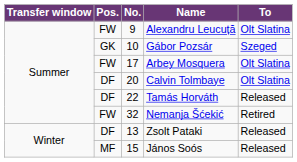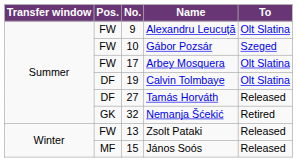 <table class="wikitable plainrowheaders sortable">
 <tr>
 <th style="background:#683675; color:#FFFFFF">Transfer window</th>
 <th style="background:#683675; color:#FFFFFF">Pos.</th>
 <th style="background:#683675; color:#FFFFFF">No.</th>
 <th style="background:#683675; color:#FFFFFF">Name</th>
 <th style="background:#683675; color:#FFFFFF">To</th>
 </tr>
 <tr>
 <td rowspan="6" style="text-align:center;">Summer</td>
 <td style="text-align:center;">FW</td>
 <td style="text-align:center;">9</td>
 <td style="text-align:left;"> <a href='#'>Alexandru Leucuță</a></td>
 <td style="text-align:left;"> <a href='#'>Olt Slatina</a></td>
 </tr>
 <tr>
-<td style="text-align:center;">GK</td>
+<td style="text-align:center;">FW</td>
 <td style="text-align:center;">10</td>
 <td style="text-align:left;"> <a href='#'>Gábor Pozsár</a></td>
 <td style="text-align:left;"><a href='#'>Szeged</a></td>
 </tr>
 <tr>
 <td style="text-align:center;">FW</td>
 <td style="text-align:center;">17</td>
 <td style="text-align:left;"> <a href='#'>Arbey Mosquera</a></td>
 <td style="text-align:left;"> <a href='#'>Olt Slatina</a></td>
 </tr>
 <tr>
 <td style="text-align:center;">DF</td>
-<td style="text-align:center;">20</td>
+<td style="text-align:center;">19</td>
 <td style="text-align:left;"> <a href='#'>Calvin Tolmbaye</a></td>
 <td style="text-align:left;"> <a href='#'>Olt Slatina</a></td>
 </tr>
 <tr>
 <td style="text-align:center;">DF</td>
-<td style="text-align:center;">22</td>
+<td style="text-align:center;">27</td>
 <td style="text-align:left;"> <a href='#'>Tamás Horváth</a></td>
 <td style="text-align:left;">Released</td>
 </tr>
 <tr>
-<td style="text-align:center;">FW</td>
+<td style="text-align:center;">GK</td>
 <td style="text-align:center;">32</td>
 <td style="text-align:left;"> <a href='#'>Nemanja Šćekić</a></td>
 <td style="text-align:left;">Retired</td>
 </tr>
 <tr>
 <td rowspan="2" style="text-align:center;">Winter</td>
-<td style="text-align:center;">DF</td>
+<td style="text-align:center;">FW</td>
 <td style="text-align:center;">13</td>
 <td style="text-align:left;"> Zsolt Pataki</td>
 <td style="text-align:left;">Released</td>
 </tr>
 <tr>
 <td style="text-align:center;">MF</td>
 <td style="text-align:center;">15</td>
 <td style="text-align:left;"> János Soós</td>
 <td style="text-align:left;">Released</td>
 </tr>
 </table>
